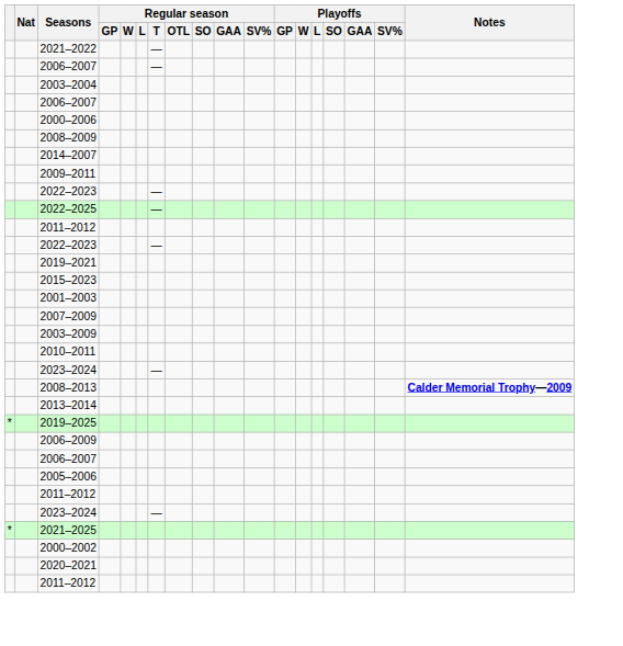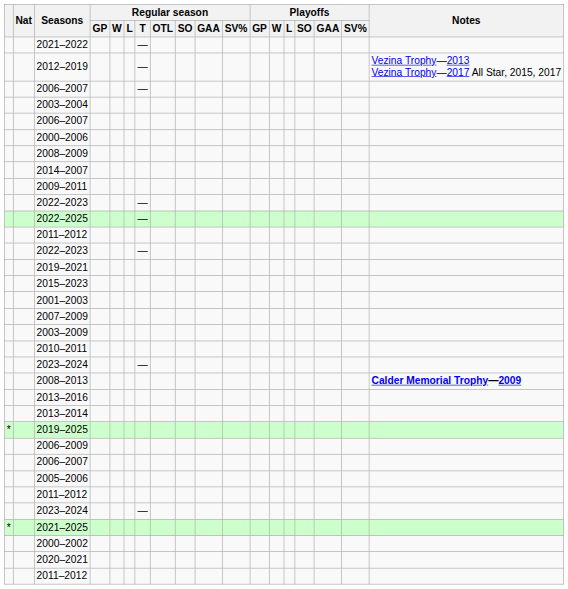 <table class="wikitable sortable" style="text-align:left">
 <tr>
 <th rowspan="2"></th>
 <th rowspan="2">Nat</th>
 <th rowspan="2">Seasons</th>
 <th colspan="8" class="unsortable">Regular season</th>
 <th colspan="6" class="unsortable">Playoffs</th>
 <th rowspan="2">Notes</th>
 </tr>
 <tr>
 <th>GP</th>
 <th>W</th>
 <th>L</th>
 <th>T</th>
 <th>OTL</th>
 <th>SO</th>
 <th>GAA</th>
 <th>SV%</th>
 <th>GP</th>
 <th>W</th>
 <th>L</th>
 <th>SO</th>
 <th>GAA</th>
 <th>SV%</th>
 </tr>
 <tr>
 <td></td>
 <td></td>
 <td>2021–2022</td>
 <td></td>
 <td></td>
 <td></td>
 <td>—</td>
 <td></td>
 <td></td>
 <td></td>
 <td></td>
 <td></td>
 <td></td>
 <td></td>
 <td></td>
 <td></td>
 <td></td>
 <td></td>
+</tr>
+<tr>
+<td></td>
+<td></td>
+<td>2012–2019</td>
+<td></td>
+<td></td>
+<td></td>
+<td>—</td>
+<td></td>
+<td></td>
+<td></td>
+<td></td>
+<td></td>
+<td></td>
+<td></td>
+<td></td>
+<td></td>
+<td></td>
+<td><a href='#'>Vezina Trophy</a>—<a href='#'>2013</a><br><a href='#'>Vezina Trophy</a>—<a href='#'>2017</a> All Star, 2015, 2017</td>
 </tr>
 <tr>
 <td></td>
 <td></td>
 <td>2006–2007</td>
 <td></td>
 <td></td>
 <td></td>
 <td>—</td>
 <td></td>
 <td></td>
 <td></td>
 <td></td>
 <td></td>
 <td></td>
 <td></td>
 <td></td>
 <td></td>
 <td></td>
 <td></td>
 </tr>
 <tr>
 <td></td>
 <td></td>
 <td>2003–2004</td>
 <td></td>
 <td></td>
 <td></td>
 <td></td>
 <td></td>
 <td></td>
 <td></td>
 <td></td>
 <td></td>
 <td></td>
 <td></td>
 <td></td>
 <td></td>
 <td></td>
 <td></td>
 </tr>
 <tr>
 <td></td>
 <td></td>
 <td>2006–2007</td>
 <td></td>
 <td></td>
 <td></td>
 <td></td>
 <td></td>
 <td></td>
 <td></td>
 <td></td>
 <td></td>
 <td></td>
 <td></td>
 <td></td>
 <td></td>
 <td></td>
 <td></td>
 </tr>
 <tr>
 <td></td>
 <td></td>
 <td>2000–2006</td>
 <td></td>
 <td></td>
 <td></td>
 <td></td>
 <td></td>
 <td></td>
 <td></td>
 <td></td>
 <td></td>
 <td></td>
 <td></td>
 <td></td>
 <td></td>
 <td></td>
 <td></td>
 </tr>
 <tr>
 <td></td>
 <td></td>
 <td>2008–2009</td>
 <td></td>
 <td></td>
 <td></td>
 <td></td>
 <td></td>
 <td></td>
 <td></td>
 <td></td>
 <td></td>
 <td></td>
 <td></td>
 <td></td>
 <td></td>
 <td></td>
 <td></td>
 </tr>
 <tr>
 <td></td>
 <td></td>
 <td>2014–2007</td>
 <td></td>
 <td></td>
 <td></td>
 <td></td>
 <td></td>
 <td></td>
 <td></td>
 <td></td>
 <td></td>
 <td></td>
 <td></td>
 <td></td>
 <td></td>
 <td></td>
 <td></td>
 </tr>
 <tr>
 <td></td>
 <td></td>
 <td>2009–2011</td>
 <td></td>
 <td></td>
 <td></td>
 <td></td>
 <td></td>
 <td></td>
 <td></td>
 <td></td>
 <td></td>
 <td></td>
 <td></td>
 <td></td>
 <td></td>
 <td></td>
 <td></td>
 </tr>
 <tr>
 <td></td>
 <td></td>
 <td>2022–2023</td>
 <td></td>
 <td></td>
 <td></td>
 <td>—</td>
 <td></td>
 <td></td>
 <td></td>
 <td></td>
 <td></td>
 <td></td>
 <td></td>
 <td></td>
 <td></td>
 <td></td>
 <td></td>
 </tr>
 <tr style="background:#cfc;">
 <td></td>
 <td></td>
 <td>2022–2025</td>
 <td></td>
 <td></td>
 <td></td>
 <td>—</td>
 <td></td>
 <td></td>
 <td></td>
 <td></td>
 <td></td>
 <td></td>
 <td></td>
 <td></td>
 <td></td>
 <td></td>
 <td></td>
 </tr>
 <tr>
 <td></td>
 <td></td>
 <td>2011–2012</td>
 <td></td>
 <td></td>
 <td></td>
 <td></td>
 <td></td>
 <td></td>
 <td></td>
 <td></td>
 <td></td>
 <td></td>
 <td></td>
 <td></td>
 <td></td>
 <td></td>
 <td></td>
 </tr>
 <tr>
 <td></td>
 <td></td>
 <td>2022–2023</td>
 <td></td>
 <td></td>
 <td></td>
 <td>—</td>
 <td></td>
 <td></td>
 <td></td>
 <td></td>
 <td></td>
 <td></td>
 <td></td>
 <td></td>
 <td></td>
 <td></td>
 <td></td>
 </tr>
 <tr>
 <td></td>
 <td></td>
 <td>2019–2021</td>
 <td></td>
 <td></td>
 <td></td>
 <td></td>
 <td></td>
 <td></td>
 <td></td>
 <td></td>
 <td></td>
 <td></td>
 <td></td>
 <td></td>
 <td></td>
 <td></td>
 <td></td>
 </tr>
 <tr>
 <td></td>
 <td></td>
 <td>2015–2023</td>
 <td></td>
 <td></td>
 <td></td>
 <td></td>
 <td></td>
 <td></td>
 <td></td>
 <td></td>
 <td></td>
 <td></td>
 <td></td>
 <td></td>
 <td></td>
 <td></td>
 <td></td>
 </tr>
 <tr>
 <td></td>
 <td></td>
 <td>2001–2003</td>
 <td></td>
 <td></td>
 <td></td>
 <td></td>
 <td></td>
 <td></td>
 <td></td>
 <td></td>
 <td></td>
 <td></td>
 <td></td>
 <td></td>
 <td></td>
 <td></td>
 <td></td>
 </tr>
 <tr>
 <td></td>
 <td></td>
 <td>2007–2009</td>
 <td></td>
 <td></td>
 <td></td>
 <td></td>
 <td></td>
 <td></td>
 <td></td>
 <td></td>
 <td></td>
 <td></td>
 <td></td>
 <td></td>
 <td></td>
 <td></td>
 <td></td>
 </tr>
 <tr>
 <td></td>
 <td></td>
 <td>2003–2009</td>
 <td></td>
 <td></td>
 <td></td>
 <td></td>
 <td></td>
 <td></td>
 <td></td>
 <td></td>
 <td></td>
 <td></td>
 <td></td>
 <td></td>
 <td></td>
 <td></td>
 <td></td>
 </tr>
 <tr>
 <td></td>
 <td></td>
 <td>2010–2011</td>
 <td></td>
 <td></td>
 <td></td>
 <td></td>
 <td></td>
 <td></td>
 <td></td>
 <td></td>
 <td></td>
 <td></td>
 <td></td>
 <td></td>
 <td></td>
 <td></td>
 <td></td>
 </tr>
 <tr>
 <td></td>
 <td></td>
 <td>2023–2024</td>
 <td></td>
 <td></td>
 <td></td>
 <td>—</td>
 <td></td>
 <td></td>
 <td></td>
 <td></td>
 <td></td>
 <td></td>
 <td></td>
 <td></td>
 <td></td>
 <td></td>
 <td></td>
 </tr>
 <tr>
 <td></td>
 <td></td>
 <td>2008–2013</td>
 <td></td>
 <td></td>
 <td></td>
 <td></td>
 <td></td>
 <td></td>
 <td></td>
 <td></td>
 <td></td>
 <td></td>
 <td></td>
 <td></td>
 <td></td>
 <td></td>
 <td><strong><a href='#'>Calder Memorial Trophy</a>—<a href='#'>2009</a></strong></td>
 </tr>
 <tr>
 <td></td>
 <td></td>
+<td>2013–2016</td>
+<td></td>
+<td></td>
+<td></td>
+<td></td>
+<td></td>
+<td></td>
+<td></td>
+<td></td>
+<td></td>
+<td></td>
+<td></td>
+<td></td>
+<td></td>
+<td></td>
+<td></td>
+</tr>
+<tr>
+<td></td>
+<td></td>
 <td>2013–2014</td>
 <td></td>
 <td></td>
 <td></td>
 <td></td>
 <td></td>
 <td></td>
 <td></td>
 <td></td>
 <td></td>
 <td></td>
 <td></td>
 <td></td>
 <td></td>
 <td></td>
 <td></td>
 </tr>
 <tr style="background:#cfc;">
 <td>*</td>
 <td></td>
 <td>2019–2025</td>
 <td></td>
 <td></td>
 <td></td>
 <td></td>
 <td></td>
 <td></td>
 <td></td>
 <td></td>
 <td></td>
 <td></td>
 <td></td>
 <td></td>
 <td></td>
 <td></td>
 <td></td>
 </tr>
 <tr>
 <td></td>
 <td></td>
 <td>2006–2009</td>
 <td></td>
 <td></td>
 <td></td>
 <td></td>
 <td></td>
 <td></td>
 <td></td>
 <td></td>
 <td></td>
 <td></td>
 <td></td>
 <td></td>
 <td></td>
 <td></td>
 <td></td>
 </tr>
 <tr>
 <td></td>
 <td></td>
 <td>2006–2007</td>
 <td></td>
 <td></td>
 <td></td>
 <td></td>
 <td></td>
 <td></td>
 <td></td>
 <td></td>
 <td></td>
 <td></td>
 <td></td>
 <td></td>
 <td></td>
 <td></td>
 <td></td>
 </tr>
 <tr>
 <td></td>
 <td></td>
 <td>2005–2006</td>
 <td></td>
 <td></td>
 <td></td>
 <td></td>
 <td></td>
 <td></td>
 <td></td>
 <td></td>
 <td></td>
 <td></td>
 <td></td>
 <td></td>
 <td></td>
 <td></td>
 <td></td>
 </tr>
 <tr>
 <td></td>
 <td></td>
 <td>2011–2012</td>
 <td></td>
 <td></td>
 <td></td>
 <td></td>
 <td></td>
 <td></td>
 <td></td>
 <td></td>
 <td></td>
 <td></td>
 <td></td>
 <td></td>
 <td></td>
 <td></td>
 <td></td>
 </tr>
 <tr>
 <td></td>
 <td></td>
 <td>2023–2024</td>
 <td></td>
 <td></td>
 <td></td>
 <td>—</td>
 <td></td>
 <td></td>
 <td></td>
 <td></td>
 <td></td>
 <td></td>
 <td></td>
 <td></td>
 <td></td>
 <td></td>
 <td></td>
 </tr>
 <tr style="background:#cfc;">
 <td>*</td>
 <td></td>
 <td>2021–2025</td>
 <td></td>
 <td></td>
 <td></td>
 <td></td>
 <td></td>
 <td></td>
 <td></td>
 <td></td>
 <td></td>
 <td></td>
 <td></td>
 <td></td>
 <td></td>
 <td></td>
 <td></td>
 </tr>
 <tr>
 <td></td>
 <td></td>
 <td>2000–2002</td>
 <td></td>
 <td></td>
 <td></td>
 <td></td>
 <td></td>
 <td></td>
 <td></td>
 <td></td>
 <td></td>
 <td></td>
 <td></td>
 <td></td>
 <td></td>
 <td></td>
 <td></td>
 </tr>
 <tr>
 <td></td>
 <td></td>
 <td>2020–2021</td>
 <td></td>
 <td></td>
 <td></td>
 <td></td>
 <td></td>
 <td></td>
 <td></td>
 <td></td>
 <td></td>
 <td></td>
 <td></td>
 <td></td>
 <td></td>
 <td></td>
 <td></td>
 </tr>
 <tr>
 <td></td>
 <td></td>
 <td>2011–2012</td>
 <td></td>
 <td></td>
 <td></td>
 <td></td>
 <td></td>
 <td></td>
 <td></td>
 <td></td>
 <td></td>
 <td></td>
 <td></td>
 <td></td>
 <td></td>
 <td></td>
 <td></td>
 </tr>
 </table>
